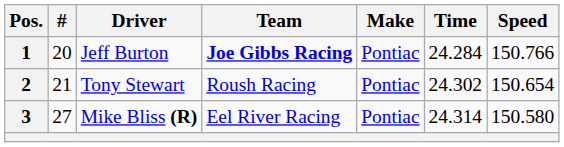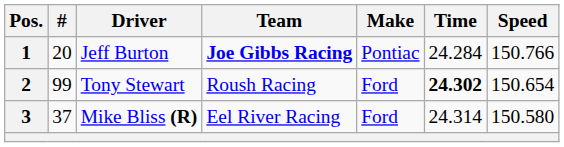 <table class="wikitable" style="font-size:95%">
 <tr>
 <th>Pos.</th>
 <th>#</th>
 <th>Driver</th>
 <th>Team</th>
 <th>Make</th>
 <th>Time</th>
 <th>Speed</th>
 </tr>
 <tr>
 <th>1</th>
 <td>20</td>
 <td><a href='#'>Jeff Burton</a></td>
 <td><strong><a href='#'>Joe Gibbs Racing</a></strong></td>
 <td><a href='#'>Pontiac</a></td>
 <td>24.284</td>
 <td>150.766</td>
 </tr>
 <tr>
 <th>2</th>
-<td>21</td>
+<td>99</td>
 <td><a href='#'>Tony Stewart</a></td>
 <td><a href='#'>Roush Racing</a></td>
-<td><a href='#'>Pontiac</a></td>
-<td>24.302</td>
+<td><a href='#'>Ford</a></td>
+<td><strong>24.302</strong></td>
 <td>150.654</td>
 </tr>
 <tr>
 <th>3</th>
-<td>27</td>
+<td>37</td>
 <td><a href='#'>Mike Bliss</a> <strong>(R)</strong></td>
 <td><a href='#'>Eel River Racing</a></td>
-<td><a href='#'>Pontiac</a></td>
+<td><a href='#'>Ford</a></td>
 <td>24.314</td>
 <td>150.580</td>
 </tr>
 <tr>
 <th colspan="7"></th>
 </tr>
 </table>
